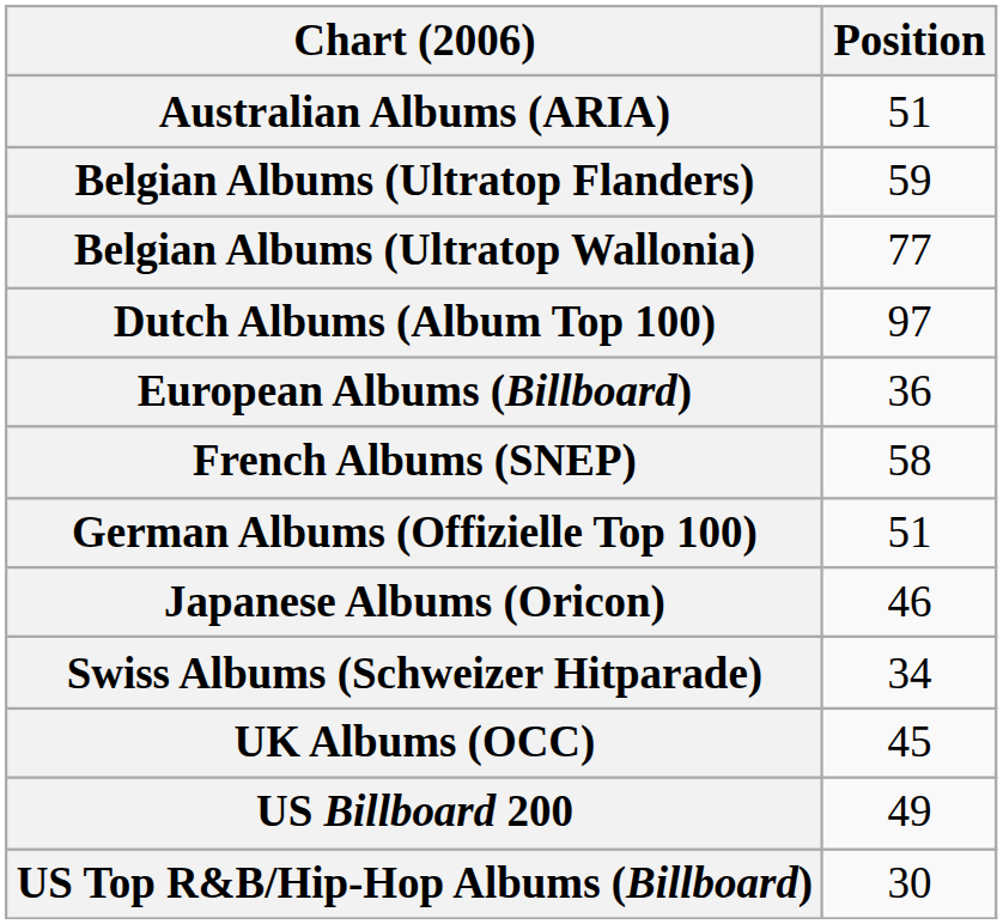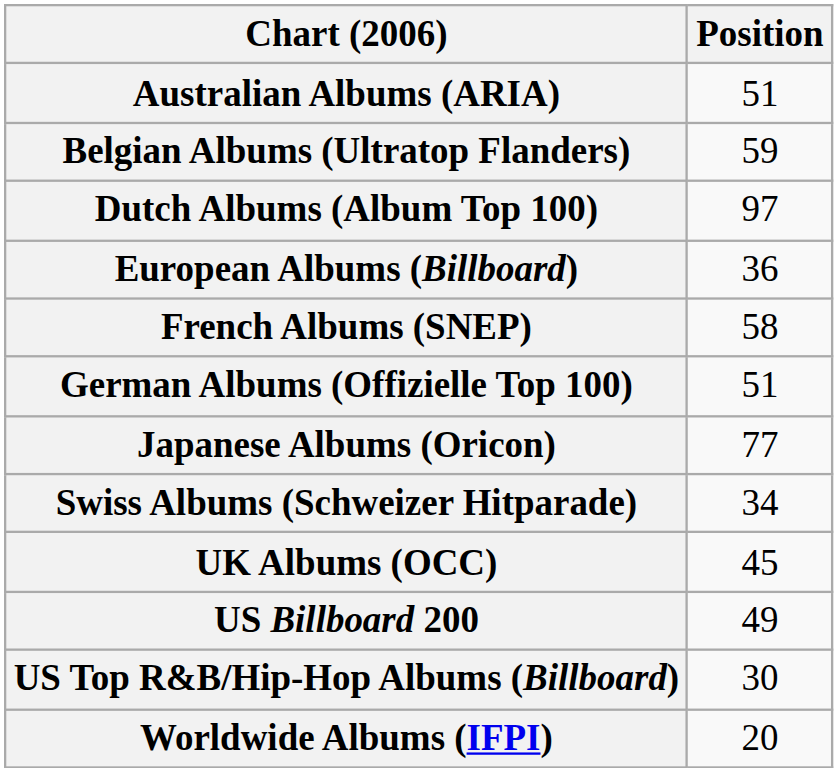 <table class="wikitable sortable plainrowheaders" style="text-align:center">
 <tr>
 <th scope="col">Chart (2006)</th>
 <th scope="col">Position</th>
 </tr>
 <tr>
 <th scope="row">Australian Albums (ARIA)</th>
 <td>51</td>
 </tr>
 <tr>
 <th scope="row">Belgian Albums (Ultratop Flanders)</th>
 <td>59</td>
-</tr>
-<tr>
-<th scope="row">Belgian Albums (Ultratop Wallonia)</th>
-<td>77</td>
 </tr>
 <tr>
 <th scope="row">Dutch Albums (Album Top 100)</th>
 <td>97</td>
 </tr>
 <tr>
 <th scope="row">European Albums (<em>Billboard</em>)</th>
 <td>36</td>
 </tr>
 <tr>
 <th scope="row">French Albums (SNEP)</th>
 <td>58</td>
 </tr>
 <tr>
 <th scope="row">German Albums (Offizielle Top 100)</th>
 <td>51</td>
 </tr>
 <tr>
 <th scope="row">Japanese Albums (Oricon)</th>
-<td>46</td>
+<td>77</td>
 </tr>
 <tr>
 <th scope="row">Swiss Albums (Schweizer Hitparade)</th>
 <td>34</td>
 </tr>
 <tr>
 <th scope="row">UK Albums (OCC)</th>
 <td>45</td>
 </tr>
 <tr>
 <th scope="row">US <em>Billboard</em> 200</th>
 <td>49</td>
 </tr>
 <tr>
 <th scope="row">US Top R&B/Hip-Hop Albums (<em>Billboard</em>)</th>
 <td>30</td>
 </tr>
+<tr>
+<th scope="row">Worldwide Albums (<a href='#'>IFPI</a>)</th>
+<td>20</td>
+</tr>
 </table>
